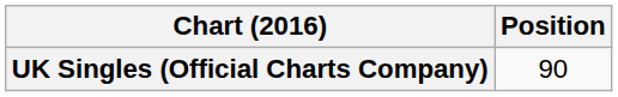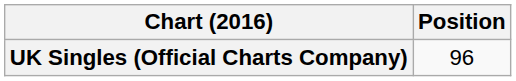 <table class="wikitable plainrowheaders" style="text-align:center">
 <tr>
 <th scope="col">Chart (2016)</th>
 <th scope="col">Position</th>
 </tr>
 <tr>
 <th scope="row">UK Singles (Official Charts Company)</th>
-<td>90</td>
+<td>96</td>
 </tr>
 </table>
